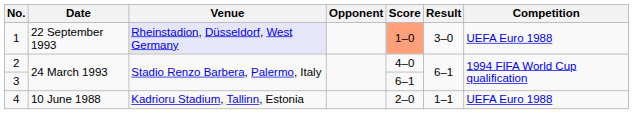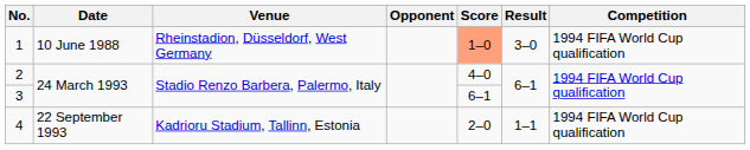 <table class="wikitable sortable">
 <tr>
 <th scope="col">No.</th>
 <th scope="col">Date</th>
 <th scope="col">Venue</th>
 <th scope="col">Opponent</th>
 <th scope="col">Score</th>
 <th scope="col">Result</th>
 <th scope="col">Competition</th>
 </tr>
 <tr>
 <td align="center">1</td>
-<td>22 September 1993</td>
-<td style="background: lavender;"><a href='#'>Rheinstadion</a>, <a href='#'>Düsseldorf</a>, <a href='#'>West Germany</a></td>
+<td>10 June 1988</td>
+<td><a href='#'>Rheinstadion</a>, <a href='#'>Düsseldorf</a>, <a href='#'>West Germany</a></td>
 <td></td>
 <td align="center" style="background: lightsalmon;">1–0</td>
 <td align="center">3–0</td>
-<td><a href='#'>UEFA Euro 1988</a></td>
+<td>1994 FIFA World Cup qualification</td>
 </tr>
 <tr>
 <td align="center">2</td>
 <td rowspan="2">24 March 1993</td>
 <td rowspan="2"><a href='#'>Stadio Renzo Barbera</a>, <a href='#'>Palermo</a>, Italy</td>
 <td rowspan="2"></td>
 <td align="center">4–0</td>
 <td rowspan="2" align="center">6–1</td>
 <td rowspan="2"><a href='#'>1994 FIFA World Cup qualification</a></td>
 </tr>
 <tr>
 <td align="center">3</td>
 <td align="center">6–1</td>
 </tr>
 <tr>
 <td align="center">4</td>
-<td>10 June 1988</td>
+<td>22 September 1993</td>
 <td><a href='#'>Kadrioru Stadium</a>, <a href='#'>Tallinn</a>, Estonia</td>
 <td></td>
 <td align="center">2–0</td>
 <td align="center">1–1</td>
-<td><a href='#'>UEFA Euro 1988</a></td>
+<td>1994 FIFA World Cup qualification</td>
 </tr>
 </table>
